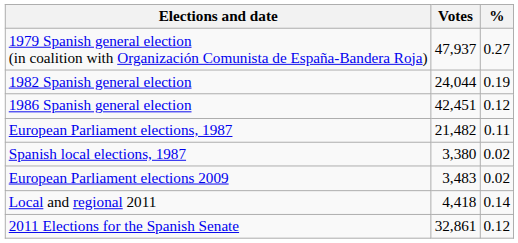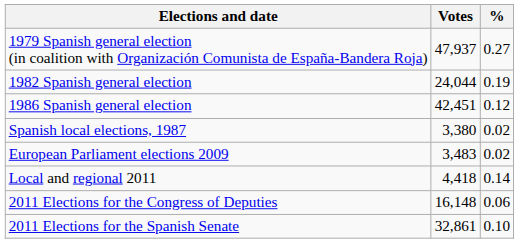 <table class="wikitable" style="margin:auto;">
 <tr>
 <th>Elections and date</th>
 <th>Votes</th>
 <th>%</th>
 </tr>
 <tr>
 <td style="text-align:left;"><a href='#'>1979 Spanish general election</a><br>(in coalition with <a href='#'>Organización Comunista de España-Bandera Roja</a>)</td>
 <td style="text-align:right;">47,937</td>
 <td style="text-align:right;">0.27</td>
 </tr>
 <tr>
 <td style="text-align:left;"><a href='#'>1982 Spanish general election</a></td>
 <td style="text-align:right;">24,044</td>
 <td style="text-align:right;">0.19</td>
 </tr>
 <tr>
 <td style="text-align:left;"><a href='#'>1986 Spanish general election</a></td>
 <td style="text-align:right;">42,451</td>
 <td style="text-align:right;">0.12</td>
 </tr>
 <tr>
-<td style="text-align:left;"><a href='#'>European Parliament elections, 1987</a></td>
-<td style="text-align:right;">21,482</td>
-<td style="text-align:right;">0.11</td>
-</tr>
-<tr>
 <td style="text-align:left;"><a href='#'>Spanish local elections, 1987</a></td>
 <td style="text-align:right;">3,380</td>
 <td style="text-align:right;">0.02</td>
 </tr>
 <tr>
 <td style="text-align:left;"><a href='#'>European Parliament elections 2009</a></td>
 <td style="text-align:right;">3,483</td>
 <td style="text-align:right;">0.02</td>
 </tr>
 <tr>
 <td style="text-align:left;"><a href='#'>Local</a> and <a href='#'>regional</a> 2011</td>
 <td style="text-align:right;">4,418</td>
 <td style="text-align:right;">0.14</td>
 </tr>
 <tr>
+<td style="text-align:left;"><a href='#'>2011 Elections for the Congress of Deputies</a></td>
+<td style="text-align:right;">16,148</td>
+<td style="text-align:right;">0.06</td>
+</tr>
+<tr>
 <td style="text-align:left;"><a href='#'>2011 Elections for the Spanish Senate</a></td>
 <td style="text-align:right;">32,861</td>
-<td style="text-align:right;">0.12</td>
+<td style="text-align:right;">0.10</td>
 </tr>
 </table>
